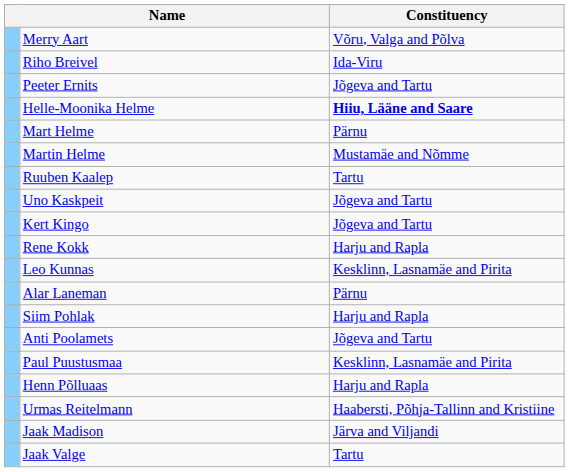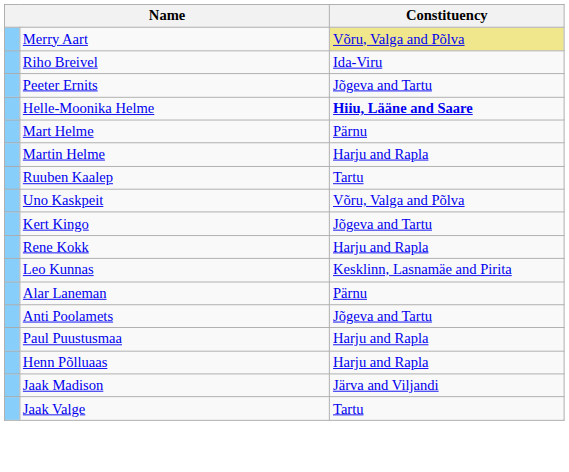 <table class="wikitable collapsible collapsed">
 <tr>
 <th colspan=2 width=350>Name</th>
 <th width=250>Constituency</th>
 </tr>
 <tr>
 <td style="background-color:lightskyblue"></td>
 <td><a href='#'>Merry Aart</a></td>
-<td><a href='#'>Võru, Valga and Põlva</a></td>
+<td style="background: khaki;"><a href='#'>Võru, Valga and Põlva</a></td>
 </tr>
 <tr>
 <td style="background-color:lightskyblue"></td>
 <td><a href='#'>Riho Breivel</a></td>
 <td><a href='#'>Ida-Viru</a></td>
 </tr>
 <tr>
 <td style="background-color:lightskyblue"></td>
 <td><a href='#'>Peeter Ernits</a></td>
 <td><a href='#'>Jõgeva and Tartu</a></td>
 </tr>
 <tr>
 <td style="background-color:lightskyblue"></td>
 <td><a href='#'>Helle-Moonika Helme</a></td>
 <td><strong><a href='#'>Hiiu, Lääne and Saare</a></strong></td>
 </tr>
 <tr>
 <td style="background-color:lightskyblue"></td>
 <td><a href='#'>Mart Helme</a></td>
 <td><a href='#'>Pärnu</a></td>
 </tr>
 <tr>
 <td style="background-color:lightskyblue"></td>
 <td><a href='#'>Martin Helme</a></td>
-<td><a href='#'>Mustamäe and Nõmme</a></td>
+<td><a href='#'>Harju and Rapla</a></td>
 </tr>
 <tr>
 <td style="background-color:lightskyblue"></td>
 <td><a href='#'>Ruuben Kaalep</a></td>
 <td><a href='#'>Tartu</a></td>
 </tr>
 <tr>
 <td style="background-color:lightskyblue"></td>
 <td><a href='#'>Uno Kaskpeit</a></td>
-<td><a href='#'>Jõgeva and Tartu</a></td>
+<td><a href='#'>Võru, Valga and Põlva</a></td>
 </tr>
 <tr>
 <td style="background-color:lightskyblue"></td>
 <td><a href='#'>Kert Kingo</a></td>
 <td><a href='#'>Jõgeva and Tartu</a></td>
 </tr>
 <tr>
 <td style="background-color:lightskyblue"></td>
 <td><a href='#'>Rene Kokk</a></td>
 <td><a href='#'>Harju and Rapla</a></td>
 </tr>
 <tr>
 <td style="background-color:lightskyblue"></td>
 <td><a href='#'>Leo Kunnas</a></td>
 <td><a href='#'>Kesklinn, Lasnamäe and Pirita</a></td>
 </tr>
 <tr>
 <td style="background-color:lightskyblue"></td>
 <td><a href='#'>Alar Laneman</a></td>
 <td><a href='#'>Pärnu</a></td>
 </tr>
 <tr>
 <td style="background-color:lightskyblue"></td>
-<td><a href='#'>Siim Pohlak</a></td>
-<td><a href='#'>Harju and Rapla</a></td>
-</tr>
-<tr>
-<td style="background-color:lightskyblue"></td>
 <td><a href='#'>Anti Poolamets</a></td>
 <td><a href='#'>Jõgeva and Tartu</a></td>
 </tr>
 <tr>
 <td style="background-color:lightskyblue"></td>
 <td><a href='#'>Paul Puustusmaa</a></td>
-<td><a href='#'>Kesklinn, Lasnamäe and Pirita</a></td>
+<td><a href='#'>Harju and Rapla</a></td>
 </tr>
 <tr>
 <td style="background-color:lightskyblue"></td>
 <td><a href='#'>Henn Põlluaas</a></td>
 <td><a href='#'>Harju and Rapla</a></td>
-</tr>
-<tr>
-<td style="background-color:lightskyblue"></td>
-<td><a href='#'>Urmas Reitelmann</a></td>
-<td><a href='#'>Haabersti, Põhja-Tallinn and Kristiine</a></td>
 </tr>
 <tr>
 <td style="background-color:lightskyblue"></td>
 <td><a href='#'>Jaak Madison</a></td>
 <td><a href='#'>Järva and Viljandi</a></td>
 </tr>
 <tr>
 <td style="background-color:lightskyblue"></td>
 <td><a href='#'>Jaak Valge</a></td>
 <td><a href='#'>Tartu</a></td>
 </tr>
 </table>
